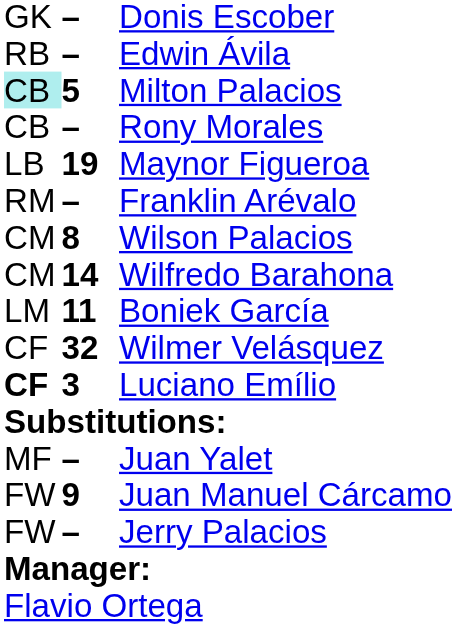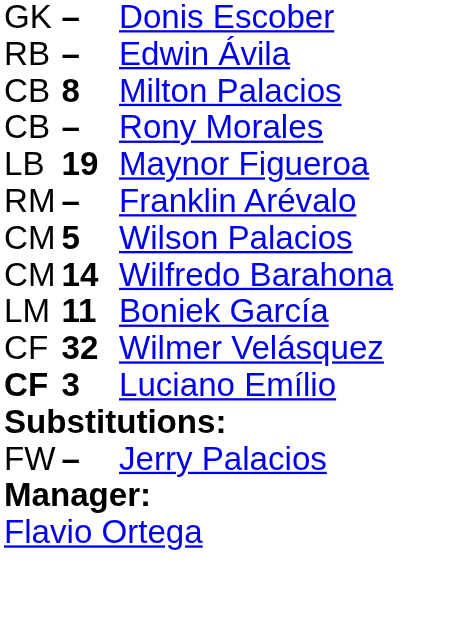 <table style="font-size: 90%" cellspacing="0" cellpadding="0">
 <tr>
 <td colspan=4></td>
 </tr>
 <tr>
 <th width="25"></th>
 <th width="25"></th>
 </tr>
 <tr>
 <td>GK</td>
 <td><strong>–</strong></td>
 <td> <a href='#'>Donis Escober</a></td>
 </tr>
 <tr>
 <td>RB</td>
 <td><strong>–</strong></td>
 <td> <a href='#'>Edwin Ávila</a></td>
 </tr>
 <tr>
-<td style="background: paleturquoise;">CB</td>
-<td><strong>5</strong></td>
+<td>CB</td>
+<td><strong>8</strong></td>
 <td> <a href='#'>Milton Palacios</a></td>
 </tr>
 <tr>
 <td>CB</td>
 <td><strong>–</strong></td>
 <td> <a href='#'>Rony Morales</a></td>
 <td></td>
 <td></td>
 </tr>
 <tr>
 <td>LB</td>
 <td><strong>19</strong></td>
 <td> <a href='#'>Maynor Figueroa</a></td>
 <td></td>
 <td></td>
 </tr>
 <tr>
 <td>RM</td>
 <td><strong>–</strong></td>
 <td> <a href='#'>Franklin Arévalo</a></td>
 </tr>
 <tr>
 <td>CM</td>
-<td><strong>8</strong></td>
+<td><strong>5</strong></td>
 <td> <a href='#'>Wilson Palacios</a></td>
 </tr>
 <tr>
 <td>CM</td>
 <td><strong>14</strong></td>
 <td> <a href='#'>Wilfredo Barahona</a></td>
 </tr>
 <tr>
 <td>LM</td>
 <td><strong>11</strong></td>
 <td> <a href='#'>Boniek García</a></td>
 </tr>
 <tr>
 <td>CF</td>
 <td><strong>32</strong></td>
 <td> <a href='#'>Wilmer Velásquez</a></td>
 </tr>
 <tr>
 <td><strong>CF</strong></td>
 <td><strong>3</strong></td>
 <td> <a href='#'>Luciano Emílio</a></td>
 <td></td>
 <td></td>
 </tr>
 <tr>
 <td colspan=3><strong>Substitutions:</strong></td>
 </tr>
 <tr>
-<td>MF</td>
-<td><strong>–</strong></td>
-<td> <a href='#'>Juan Yalet</a></td>
-<td></td>
-<td></td>
-</tr>
-<tr>
-<td>FW</td>
-<td><strong>9</strong></td>
-<td> <a href='#'>Juan Manuel Cárcamo</a></td>
-<td></td>
-<td></td>
-</tr>
-<tr>
 <td>FW</td>
 <td><strong>–</strong></td>
 <td> <a href='#'>Jerry Palacios</a></td>
 <td></td>
 <td></td>
 </tr>
 <tr>
 <td colspan=3><strong>Manager:</strong></td>
 </tr>
 <tr>
 <td colspan=3> <a href='#'>Flavio Ortega</a></td>
 </tr>
 </table>
